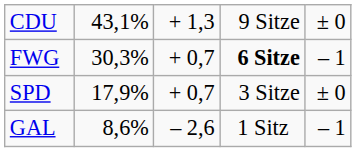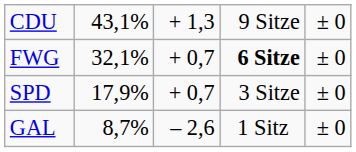 <table class="wikitable" width=250>
 <tr align="right">
 <td align="left"><a href='#'>CDU</a></td>
 <td>43,1%</td>
 <td>+ 1,3</td>
 <td>9 Sitze</td>
 <td>± 0</td>
 </tr>
 <tr align="right">
 <td align="left"><a href='#'>FWG</a></td>
-<td>30,3%</td>
+<td>32,1%</td>
 <td>+ 0,7</td>
 <td><strong>6 Sitze</strong></td>
-<td>– 1</td>
+<td>± 0</td>
 </tr>
 <tr align="right">
 <td align="left"><a href='#'>SPD</a></td>
 <td>17,9%</td>
 <td>+ 0,7</td>
 <td>3 Sitze</td>
 <td>± 0</td>
 </tr>
 <tr align="right">
 <td align="left"><a href='#'>GAL</a></td>
-<td>8,6%</td>
+<td>8,7%</td>
 <td>– 2,6</td>
 <td>1 Sitz  </td>
-<td>– 1</td>
+<td>± 0</td>
 </tr>
 </table>
